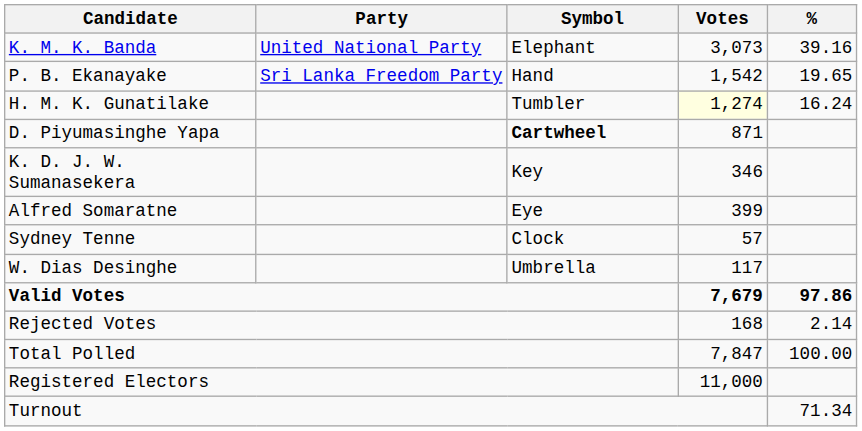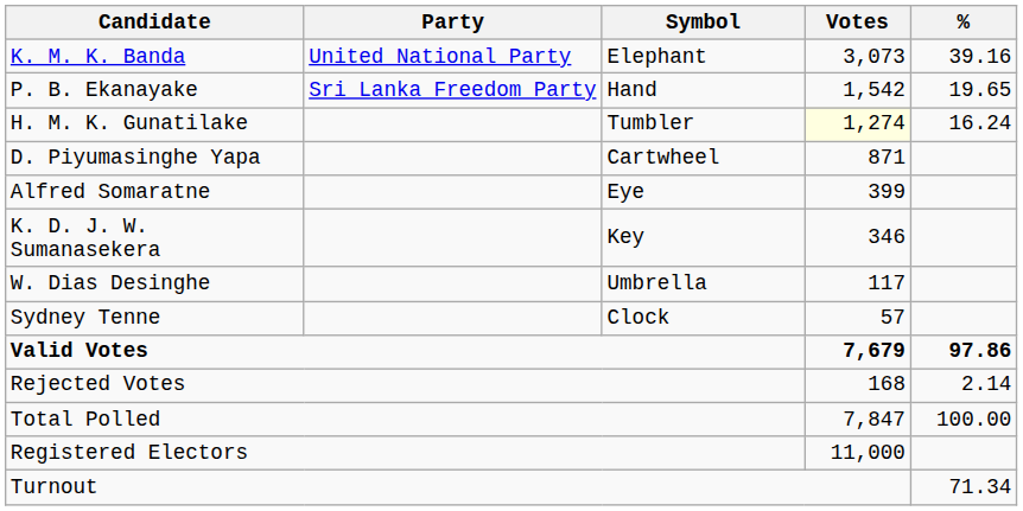 <table class="wikitable" border="1" style="text-align:right;">
 <tr>
 <th align=left width="180">Candidate</th>
 <th align=left width="180">Party</th>
 <th align=left width="120">Symbol</th>
 <th align=left width="60">Votes</th>
 <th align=left width="60">%</th>
 </tr>
 <tr>
 <td align=left><a href='#'>K. M. K. Banda</a></td>
 <td align=left><a href='#'>United National Party</a></td>
 <td align=left>Elephant</td>
 <td align=right>3,073</td>
 <td align=right>39.16</td>
 </tr>
 <tr>
 <td align=left>P. B. Ekanayake</td>
 <td align=left><a href='#'>Sri Lanka Freedom Party</a></td>
 <td align=left>Hand</td>
 <td align=right>1,542</td>
 <td align=right>19.65</td>
 </tr>
 <tr>
 <td align=left>H. M. K. Gunatilake</td>
 <td align=left></td>
 <td align=left>Tumbler</td>
 <td align=right style="background: lightyellow;">1,274</td>
 <td align=right>16.24</td>
 </tr>
 <tr>
 <td align=left>D. Piyumasinghe Yapa</td>
 <td align=left></td>
-<td align=left><strong>Cartwheel</strong></td>
+<td align=left>Cartwheel</td>
 <td align=right>871</td>
+<td align=right></td>
+</tr>
+<tr>
+<td align=left>Alfred Somaratne</td>
+<td align=left></td>
+<td align=left>Eye</td>
+<td align=right>399</td>
 <td align=right></td>
 </tr>
 <tr>
 <td align=left>K. D. J. W. Sumanasekera</td>
 <td align=left></td>
 <td align=left>Key</td>
 <td align=right>346</td>
 <td align=right></td>
 </tr>
 <tr>
-<td align=left>Alfred Somaratne</td>
+<td align=left>W. Dias Desinghe</td>
 <td align=left></td>
-<td align=left>Eye</td>
-<td align=right>399</td>
+<td align=left>Umbrella</td>
+<td align=right>117</td>
 <td align=right></td>
 </tr>
 <tr>
 <td align=left>Sydney Tenne</td>
 <td align=left></td>
 <td align=left>Clock</td>
 <td align=right>57</td>
-<td align=right></td>
-</tr>
-<tr>
-<td align=left>W. Dias Desinghe</td>
-<td align=left></td>
-<td align=left>Umbrella</td>
-<td align=right>117</td>
 <td align=right></td>
 </tr>
 <tr>
 <td align=left colspan=3><strong>Valid Votes</strong></td>
 <td align=right><strong>7,679</strong></td>
 <td align=right><strong>97.86</strong></td>
 </tr>
 <tr>
 <td align=left colspan=3>Rejected Votes</td>
 <td align=right>168</td>
 <td align=right>2.14</td>
 </tr>
 <tr>
 <td align=left colspan=3>Total Polled</td>
 <td align=right>7,847</td>
 <td align=right>100.00</td>
 </tr>
 <tr>
 <td align=left colspan=3>Registered Electors</td>
 <td align=right>11,000</td>
 <td></td>
 </tr>
 <tr>
 <td align=left colspan=4>Turnout</td>
 <td align=right>71.34</td>
 </tr>
 </table>
